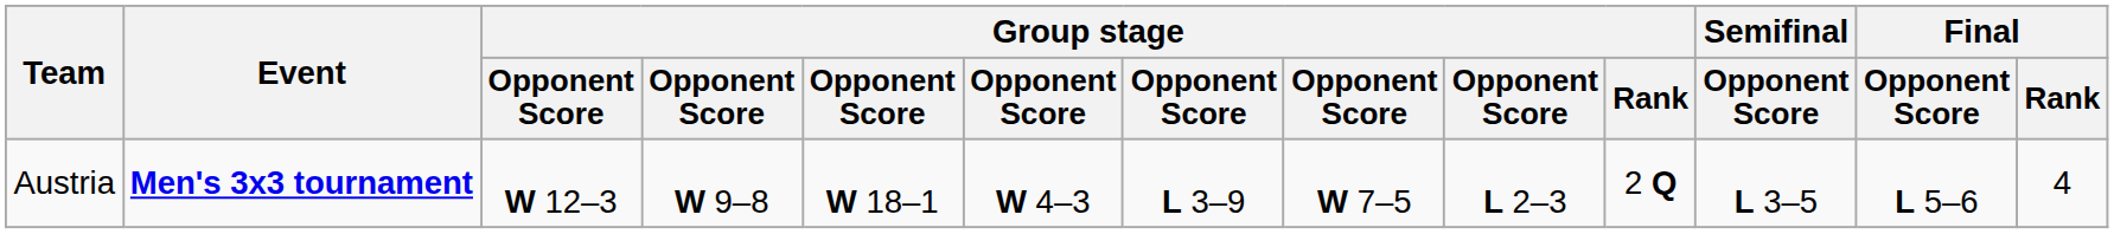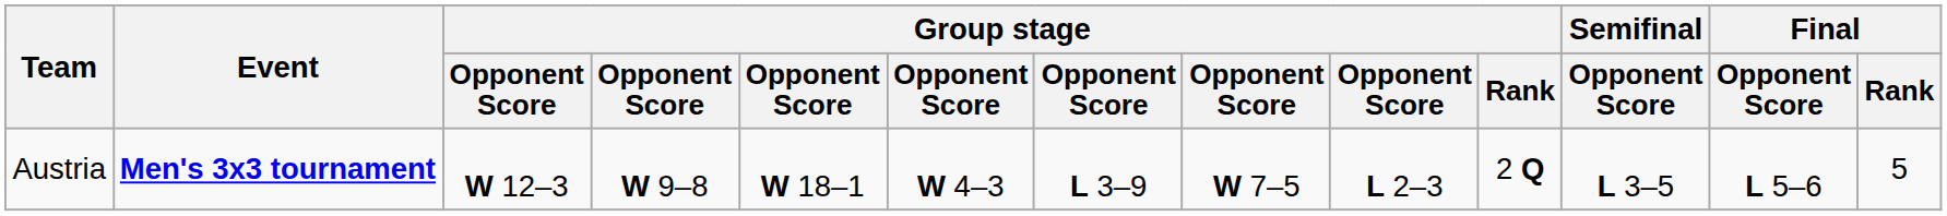 <table class="wikitable" style="font-size:90%">
 <tr>
 <th rowspan="2">Team</th>
 <th rowspan="2">Event</th>
 <th colspan="8">Group stage</th>
 <th>Semifinal</th>
 <th colspan="2">Final</th>
 </tr>
 <tr style="font-size:95%">
 <th>Opponent<br>Score</th>
 <th>Opponent<br>Score</th>
 <th>Opponent<br>Score</th>
 <th>Opponent<br>Score</th>
 <th>Opponent<br>Score</th>
 <th>Opponent<br>Score</th>
 <th>Opponent<br>Score</th>
 <th>Rank</th>
 <th>Opponent<br>Score</th>
 <th>Opponent<br>Score</th>
 <th>Rank</th>
 </tr>
 <tr align="center">
 <td align="left">Austria</td>
 <td align="left"><strong><a href='#'>Men's 3x3 tournament</a></strong></td>
 <td><br><strong>W</strong> 12–3</td>
 <td><br><strong>W</strong> 9–8</td>
 <td><br><strong>W</strong> 18–1</td>
 <td><br><strong>W</strong> 4–3</td>
 <td><br><strong>L</strong> 3–9</td>
 <td><br><strong>W</strong> 7–5</td>
 <td><br><strong>L</strong> 2–3</td>
 <td>2 <strong>Q</strong></td>
 <td><br><strong>L</strong> 3–5</td>
 <td><br><strong>L</strong> 5–6</td>
-<td>4</td>
+<td>5</td>
 </tr>
 </table>
